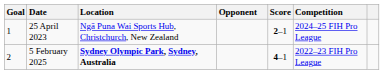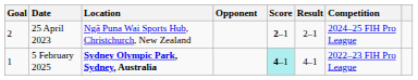 <table class="wikitable sortable" style="font-size:90%" width=97%>
 <tr>
 <th style="width: 25px; text-align: left">Goal</th>
 <th style="width: 100px; text-align: left">Date</th>
 <th style="width: 360px; text-align: left">Location</th>
 <th style="width: 90px; text-align: left">Opponent</th>
 <th style="width: 30px; text-align: left">Score</th>
+<th style="width: 30px; text-align: left">Result</th>
 <th style="width: 150px; text-align: left">Competition</th>
 <th style="width: 25px; text-align: left"></th>
 </tr>
 <tr>
-<td>1</td>
+<td>2</td>
 <td>25 April 2023</td>
 <td><a href='#'>Ngā Puna Wai Sports Hub</a>, <a href='#'>Christchurch</a>, New Zealand</td>
 <td></td>
 <td align="center"><strong>2</strong>–1</td>
+<td align="center">2–1</td>
 <td><a href='#'>2024–25 FIH Pro League</a></td>
 <td></td>
 </tr>
 <tr>
-<td>2</td>
+<td>1</td>
 <td>5 February 2025</td>
 <td><strong><a href='#'>Sydney Olympic Park</a>, <a href='#'>Sydney</a>, Australia</strong></td>
 <td></td>
-<td align="center"><strong>4</strong>–1</td>
+<td align="center" style="background: paleturquoise;"><strong>4</strong>–1</td>
+<td align="center">4–1</td>
 <td><a href='#'>2022–23 FIH Pro League</a></td>
 <td></td>
 </tr>
 </table>
